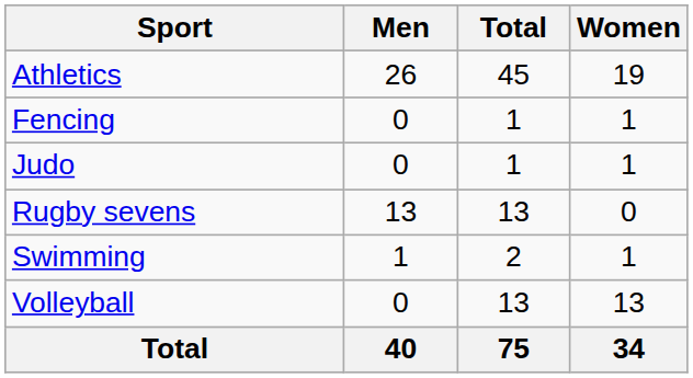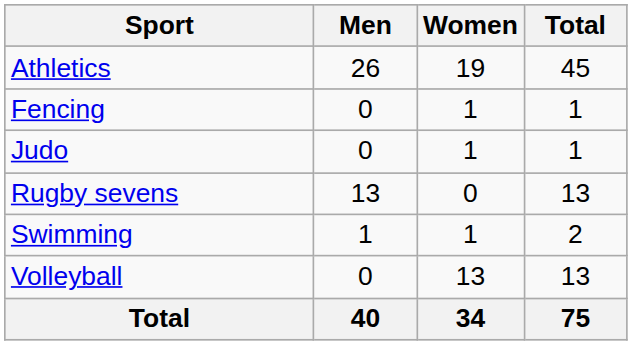 <table class="wikitable sortable" style="text-align:center;">
 <tr>
 <th width=180>Sport</th>
 <th width=55>Men</th>
+<th width=55>Women</th>
 <th width=55>Total</th>
-<th width=55>Women</th>
 </tr>
 <tr>
 <td align=left><a href='#'>Athletics</a></td>
 <td>26</td>
+<td>19</td>
 <td>45</td>
-<td>19</td>
 </tr>
 <tr>
 <td align=left><a href='#'>Fencing</a></td>
 <td>0</td>
 <td>1</td>
 <td>1</td>
 </tr>
 <tr>
 <td align=left><a href='#'>Judo</a></td>
 <td>0</td>
 <td>1</td>
 <td>1</td>
 </tr>
 <tr>
 <td align=left><a href='#'>Rugby sevens</a></td>
 <td>13</td>
+<td>0</td>
 <td>13</td>
-<td>0</td>
 </tr>
 <tr>
 <td align=left><a href='#'>Swimming</a></td>
 <td>1</td>
+<td>1</td>
 <td>2</td>
-<td>1</td>
 </tr>
 <tr>
 <td align=left><a href='#'>Volleyball</a></td>
 <td>0</td>
 <td>13</td>
 <td>13</td>
 </tr>
 <tr>
 <th>Total</th>
 <th>40</th>
+<th>34</th>
 <th>75</th>
-<th>34</th>
 </tr>
 </table>
